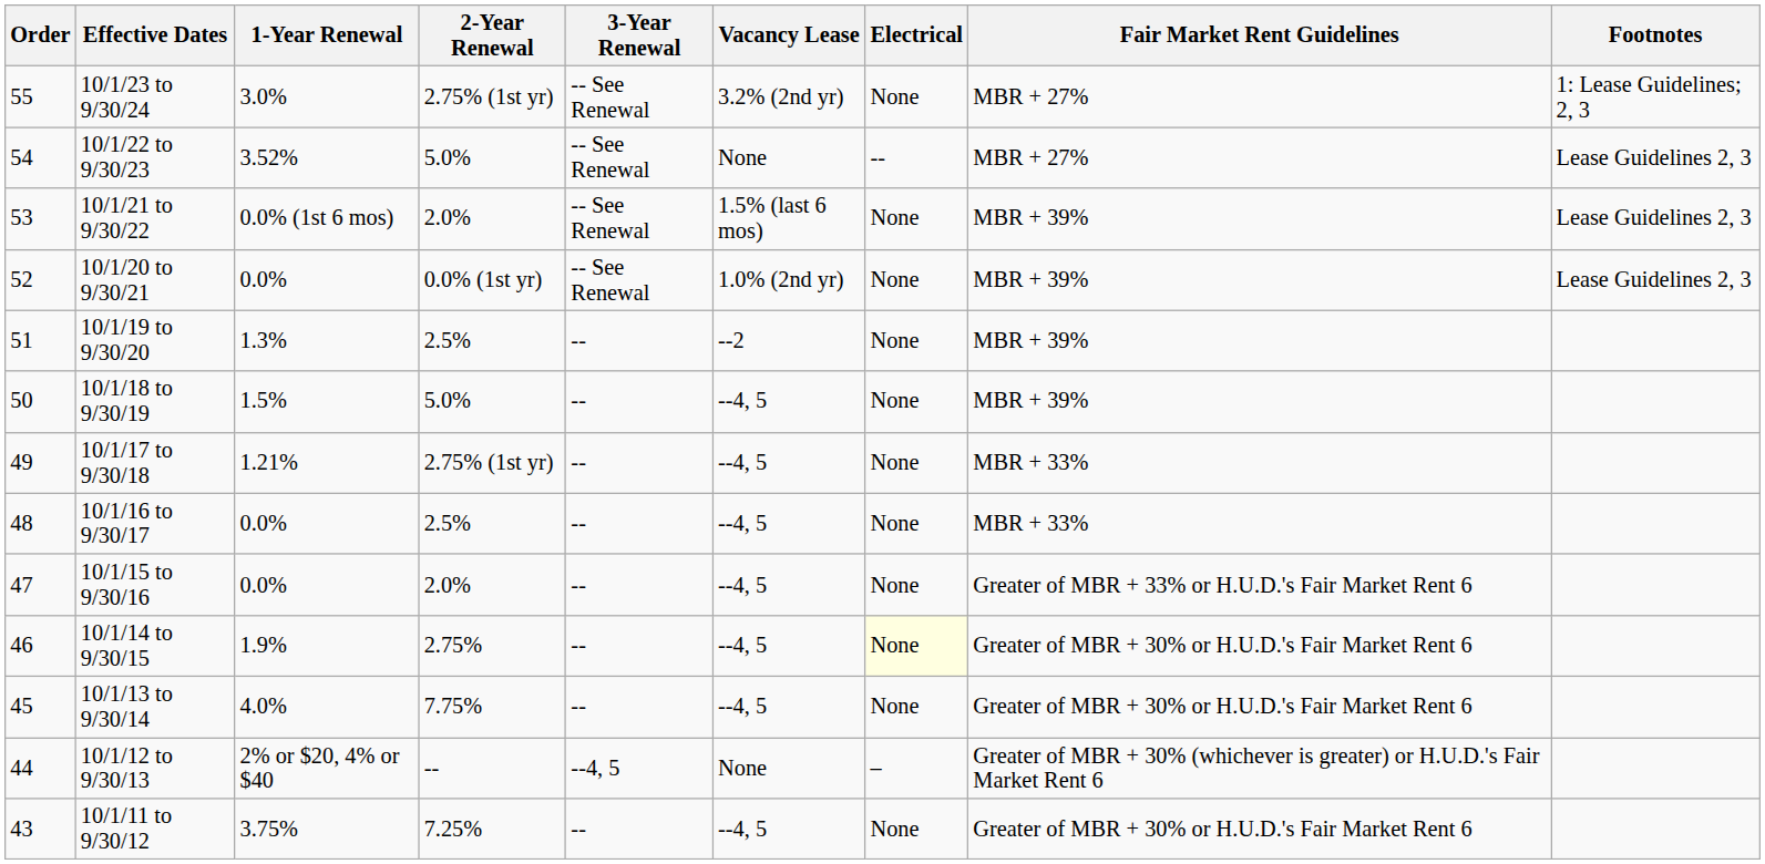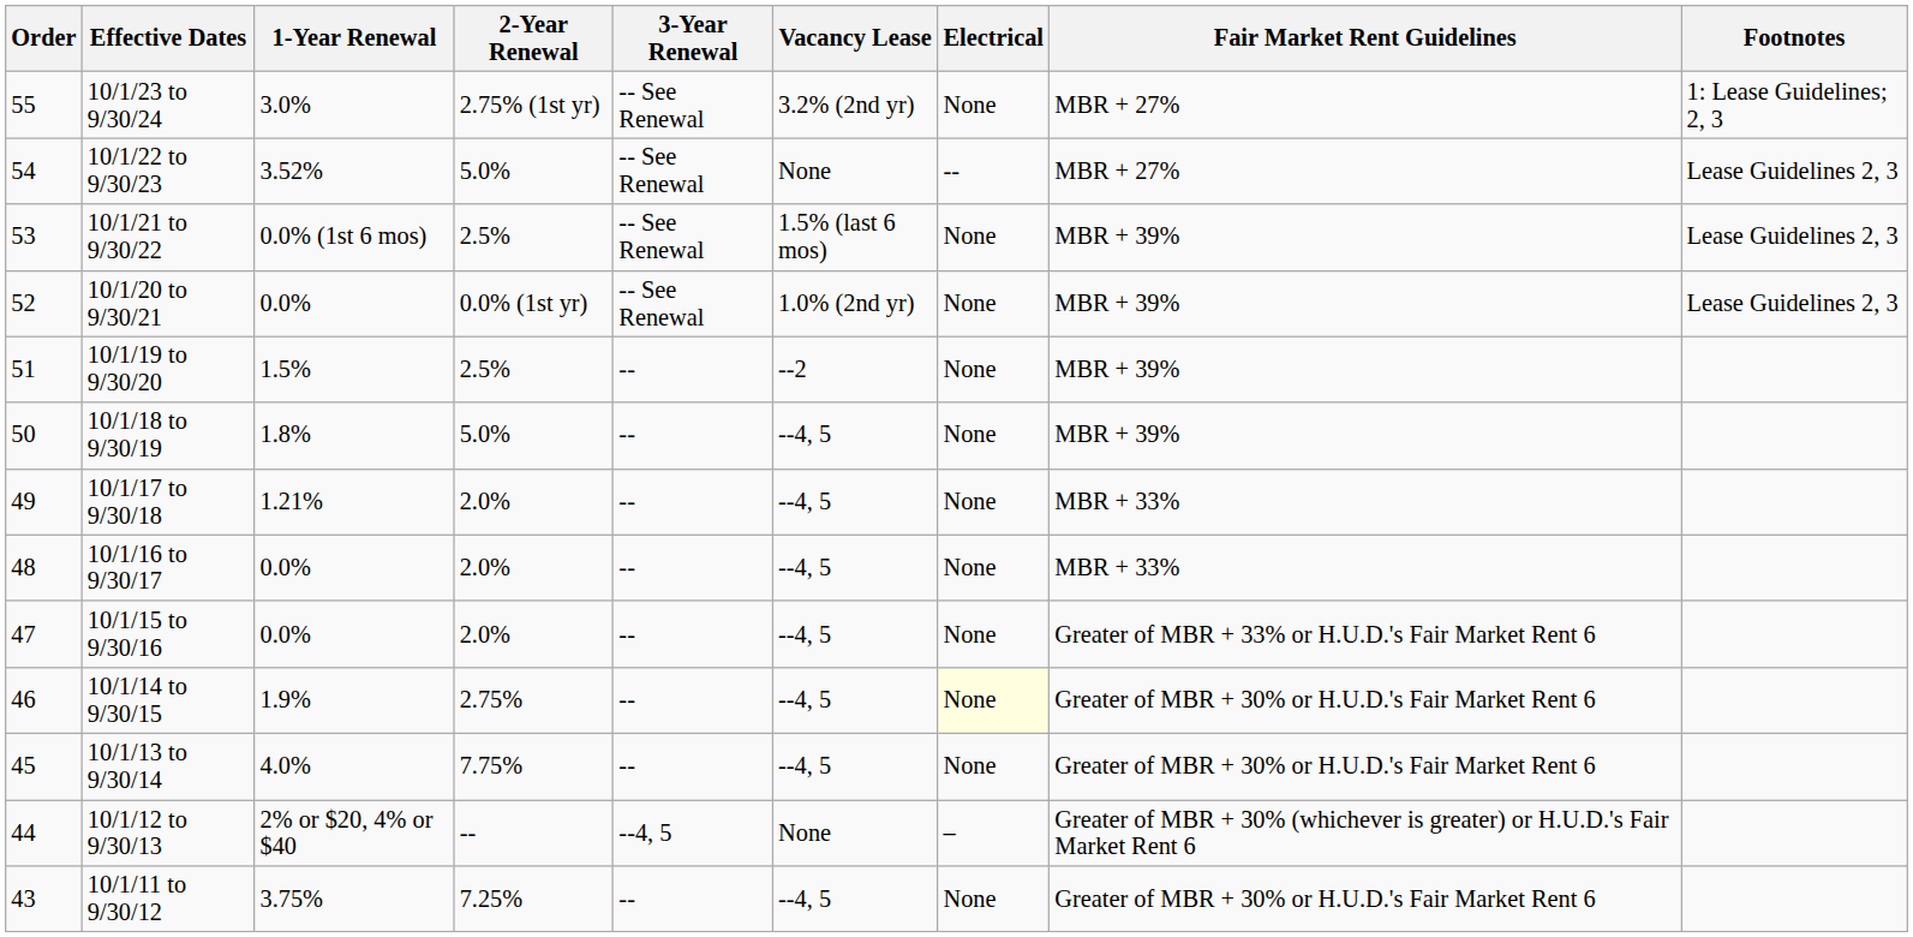 <table class="wikitable">
 <tr>
 <th>Order</th>
 <th>Effective Dates</th>
 <th>1‑Year Renewal</th>
 <th>2‑Year Renewal</th>
 <th>3‑Year Renewal</th>
 <th>Vacancy Lease</th>
 <th>Electrical</th>
 <th>Fair Market Rent Guidelines</th>
 <th>Footnotes</th>
 </tr>
 <tr>
 <td>55</td>
 <td>10/1/23 to 9/30/24</td>
 <td>3.0%</td>
 <td>2.75% (1st yr)</td>
 <td>-- See Renewal</td>
 <td>3.2% (2nd yr)</td>
 <td>None</td>
 <td>MBR + 27%</td>
 <td>1: Lease Guidelines; 2, 3</td>
 </tr>
 <tr>
 <td>54</td>
 <td>10/1/22 to 9/30/23</td>
 <td>3.52%</td>
 <td>5.0%</td>
 <td>-- See Renewal</td>
 <td>None</td>
 <td>--</td>
 <td>MBR + 27%</td>
 <td>Lease Guidelines 2, 3</td>
 </tr>
 <tr>
 <td>53</td>
 <td>10/1/21 to 9/30/22</td>
 <td>0.0% (1st 6 mos)</td>
-<td>2.0%</td>
+<td>2.5%</td>
 <td>-- See Renewal</td>
 <td>1.5% (last 6 mos)</td>
 <td>None</td>
 <td>MBR + 39%</td>
 <td>Lease Guidelines 2, 3</td>
 </tr>
 <tr>
 <td>52</td>
 <td>10/1/20 to 9/30/21</td>
 <td>0.0%</td>
 <td>0.0% (1st yr)</td>
 <td>-- See Renewal</td>
 <td>1.0% (2nd yr)</td>
 <td>None</td>
 <td>MBR + 39%</td>
 <td>Lease Guidelines 2, 3</td>
 </tr>
 <tr>
 <td>51</td>
 <td>10/1/19 to 9/30/20</td>
-<td>1.3%</td>
+<td>1.5%</td>
 <td>2.5%</td>
 <td>--</td>
 <td>--2</td>
 <td>None</td>
 <td>MBR + 39%</td>
 <td></td>
 </tr>
 <tr>
 <td>50</td>
 <td>10/1/18 to 9/30/19</td>
-<td>1.5%</td>
+<td>1.8%</td>
 <td>5.0%</td>
 <td>--</td>
 <td>--4, 5</td>
 <td>None</td>
 <td>MBR + 39%</td>
 <td></td>
 </tr>
 <tr>
 <td>49</td>
 <td>10/1/17 to 9/30/18</td>
 <td>1.21%</td>
-<td>2.75% (1st yr)</td>
+<td>2.0%</td>
 <td>--</td>
 <td>--4, 5</td>
 <td>None</td>
 <td>MBR + 33%</td>
 <td></td>
 </tr>
 <tr>
 <td>48</td>
 <td>10/1/16 to 9/30/17</td>
 <td>0.0%</td>
-<td>2.5%</td>
+<td>2.0%</td>
 <td>--</td>
 <td>--4, 5</td>
 <td>None</td>
 <td>MBR + 33%</td>
 <td></td>
 </tr>
 <tr>
 <td>47</td>
 <td>10/1/15 to 9/30/16</td>
 <td>0.0%</td>
 <td>2.0%</td>
 <td>--</td>
 <td>--4, 5</td>
 <td>None</td>
 <td>Greater of MBR + 33% or H.U.D.'s Fair Market Rent 6</td>
 <td></td>
 </tr>
 <tr>
 <td>46</td>
 <td>10/1/14 to 9/30/15</td>
 <td>1.9%</td>
 <td>2.75%</td>
 <td>--</td>
 <td>--4, 5</td>
 <td style="background: lightyellow;">None</td>
 <td>Greater of MBR + 30% or H.U.D.'s Fair Market Rent 6</td>
 <td></td>
 </tr>
 <tr>
 <td>45</td>
 <td>10/1/13 to 9/30/14</td>
 <td>4.0%</td>
 <td>7.75%</td>
 <td>--</td>
 <td>--4, 5</td>
 <td>None</td>
 <td>Greater of MBR + 30% or H.U.D.'s Fair Market Rent 6</td>
 <td></td>
 </tr>
 <tr>
 <td>44</td>
 <td>10/1/12 to 9/30/13</td>
 <td>2% or $20, 4% or $40</td>
 <td>--</td>
 <td>--4, 5</td>
 <td>None</td>
 <td>–</td>
 <td>Greater of MBR + 30% (whichever is greater) or H.U.D.'s Fair Market Rent 6</td>
 <td></td>
 </tr>
 <tr>
 <td>43</td>
 <td>10/1/11 to 9/30/12</td>
 <td>3.75%</td>
 <td>7.25%</td>
 <td>--</td>
 <td>--4, 5</td>
 <td>None</td>
 <td>Greater of MBR + 30% or H.U.D.'s Fair Market Rent 6</td>
 <td></td>
 </tr>
 </table>
